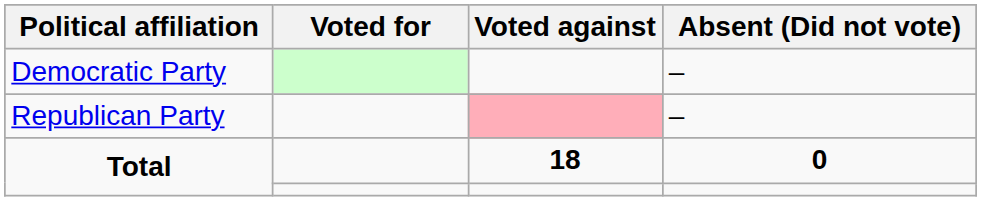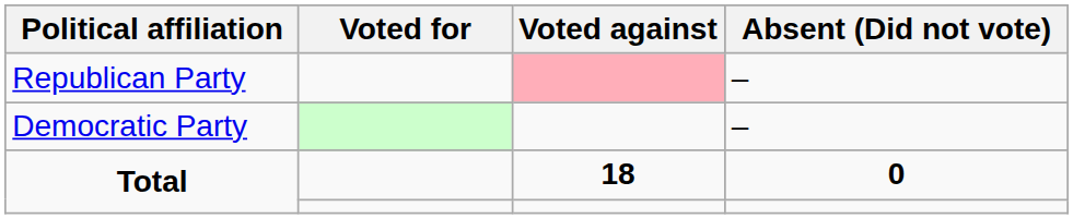 <table class="wikitable">
 <tr>
 <th>Political affiliation</th>
 <th style="width:20%;">Voted for</th>
 <th style="width:20%;">Voted against</th>
 <th>Absent (Did not vote)</th>
 </tr>
 <tr>
+<td> <a href='#'>Republican Party</a></td>
+<td></td>
+<td style="background-color:#FFAEB9;"></td>
+<td>–</td>
+</tr>
+<tr>
 <td> <a href='#'>Democratic Party</a></td>
 <td style="background-color:#CCFFCC;"></td>
 <td></td>
-<td>–</td>
-</tr>
-<tr>
-<td> <a href='#'>Republican Party</a></td>
-<td></td>
-<td style="background-color:#FFAEB9;"></td>
 <td>–</td>
 </tr>
 <tr>
 <td style="text-align:center;" rowspan="2"><strong>Total </strong></td>
 <td></td>
 <td style="text-align:center;"><strong>18</strong></td>
 <td style="text-align:center;"><strong>0</strong></td>
 </tr>
 <tr>
 <td style="text-align:center;"></td>
 <td style="text-align:center;"></td>
 <td style="text-align:center;"></td>
 </tr>
 </table>
